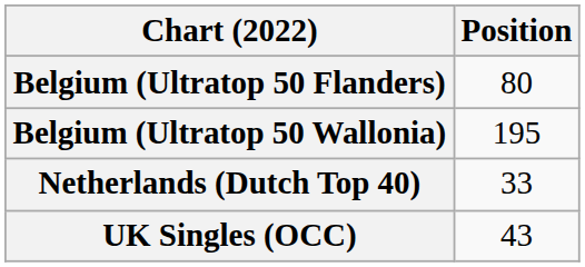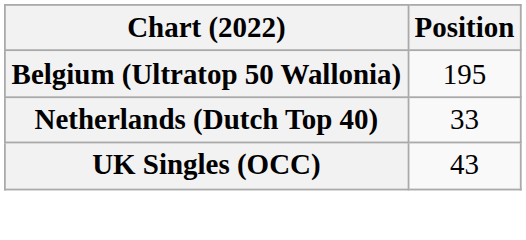 <table class="wikitable sortable plainrowheaders" style="text-align:center">
 <tr>
 <th scope="col">Chart (2022)</th>
 <th scope="col">Position</th>
-</tr>
-<tr>
-<th scope="row">Belgium (Ultratop 50 Flanders)</th>
-<td>80</td>
 </tr>
 <tr>
 <th scope="row">Belgium (Ultratop 50 Wallonia)</th>
 <td>195</td>
 </tr>
 <tr>
 <th scope="row">Netherlands (Dutch Top 40)</th>
 <td>33</td>
 </tr>
 <tr>
 <th scope="row">UK Singles (OCC)</th>
 <td>43</td>
 </tr>
 </table>
